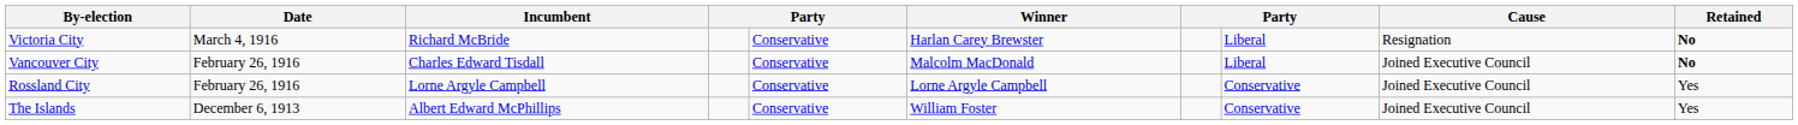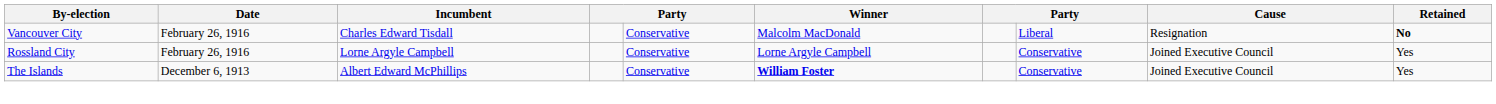 <table class=wikitable style="width:100%">
 <tr>
 <th>By-election</th>
 <th>Date</th>
 <th>Incumbent</th>
 <th colspan=2>Party</th>
 <th>Winner</th>
 <th colspan=2>Party</th>
 <th>Cause</th>
 <th>Retained</th>
 </tr>
 <tr>
-<td><a href='#'>Victoria City</a></td>
-<td>March 4, 1916</td>
-<td><a href='#'>Richard McBride</a></td>
-<td>    </td>
-<td><a href='#'>Conservative</a></td>
-<td><a href='#'>Harlan Carey Brewster</a></td>
-<td>    </td>
-<td><a href='#'>Liberal</a></td>
-<td>Resignation</td>
-<td><strong>No</strong></td>
-</tr>
-<tr>
 <td><a href='#'>Vancouver City</a></td>
 <td>February 26, 1916</td>
 <td><a href='#'>Charles Edward Tisdall</a></td>
 <td>    </td>
 <td><a href='#'>Conservative</a></td>
 <td><a href='#'>Malcolm MacDonald</a></td>
 <td>    </td>
 <td><a href='#'>Liberal</a></td>
-<td>Joined Executive Council</td>
+<td>Resignation</td>
 <td><strong>No</strong></td>
 </tr>
 <tr>
 <td><a href='#'>Rossland City</a></td>
 <td>February 26, 1916</td>
 <td><a href='#'>Lorne Argyle Campbell</a></td>
 <td>    </td>
 <td><a href='#'>Conservative</a></td>
 <td><a href='#'>Lorne Argyle Campbell</a></td>
 <td>    </td>
 <td><a href='#'>Conservative</a></td>
 <td>Joined Executive Council</td>
 <td>Yes</td>
 </tr>
 <tr>
 <td><a href='#'>The Islands</a></td>
 <td>December 6, 1913</td>
 <td><a href='#'>Albert Edward McPhillips</a></td>
 <td>    </td>
 <td><a href='#'>Conservative</a></td>
-<td><a href='#'>William Foster</a></td>
+<td><strong><a href='#'>William Foster</a></strong></td>
 <td>    </td>
 <td><a href='#'>Conservative</a></td>
 <td>Joined Executive Council</td>
 <td>Yes</td>
 </tr>
 </table>
